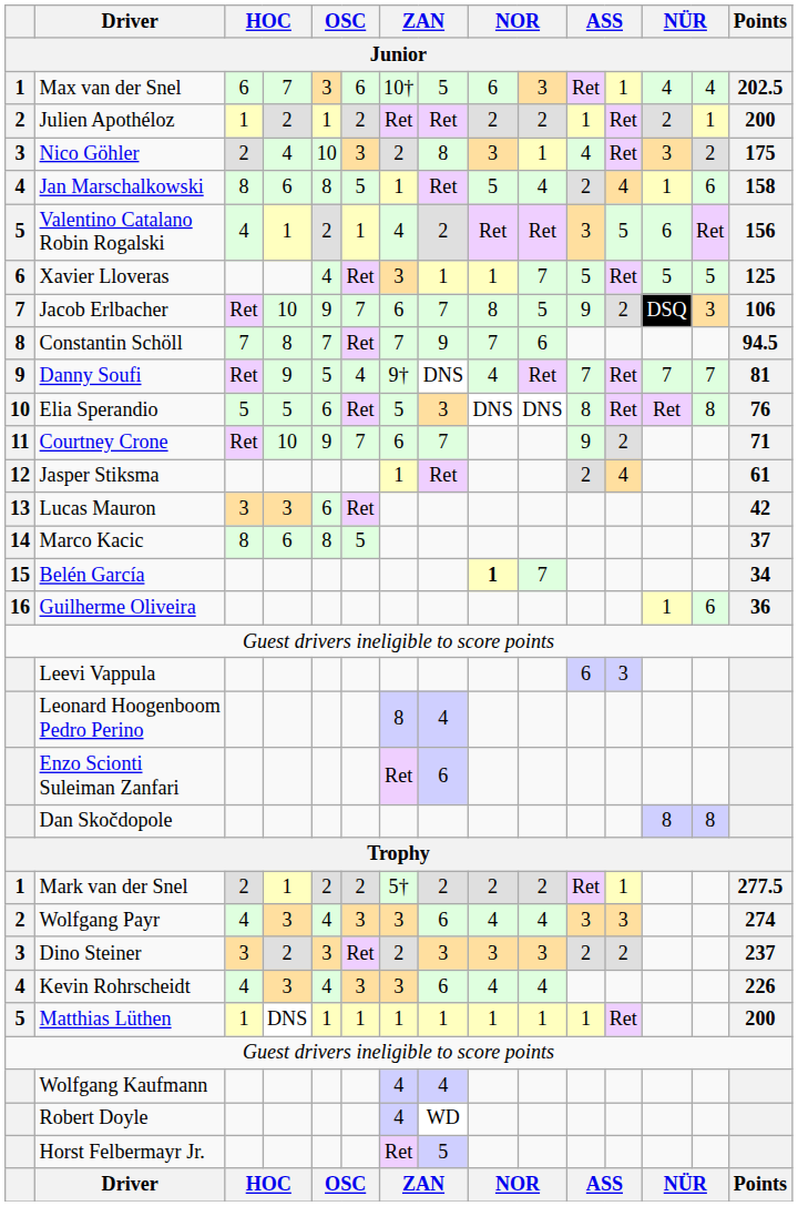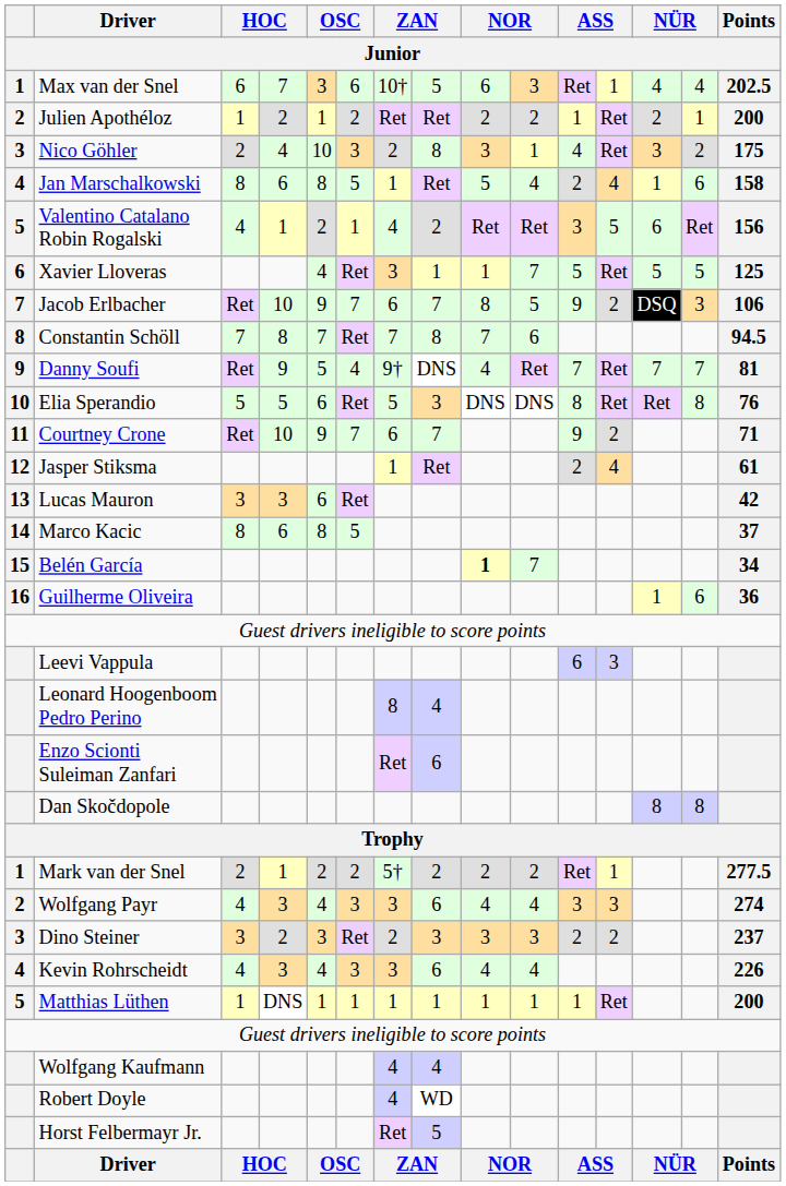 <table class="wikitable" style="font-size:85%; text-align:center;">
 <tr>
 <th></th>
 <th>Driver</th>
 <th colspan=2><a href='#'>HOC</a><br></th>
 <th colspan=2><a href='#'>OSC</a><br></th>
 <th colspan=2><a href='#'>ZAN</a><br></th>
 <th colspan=2><a href='#'>NOR</a><br></th>
 <th colspan=2><a href='#'>ASS</a><br></th>
 <th colspan=2><a href='#'>NÜR</a><br></th>
 <th>Points</th>
 </tr>
 <tr>
 <th colspan=15>Junior</th>
 </tr>
 <tr>
 <th>1</th>
 <td align=left> Max van der Snel</td>
 <td style="background:#DFFFDF;">6</td>
 <td style="background:#DFFFDF;">7</td>
 <td style="background:#FFDF9F;">3</td>
 <td style="background:#DFFFDF;">6</td>
 <td style="background:#DFFFDF;">10†</td>
 <td style="background:#DFFFDF;">5</td>
 <td style="background:#DFFFDF;">6</td>
 <td style="background:#FFDF9F;">3</td>
 <td style="background:#EFCFFF;">Ret</td>
 <td style="background:#FFFFBF;">1</td>
 <td style="background:#DFFFDF;">4</td>
 <td style="background:#DFFFDF;">4</td>
 <th>202.5</th>
 </tr>
 <tr>
 <th>2</th>
 <td align=left> Julien Apothéloz</td>
 <td style="background:#FFFFBF;">1</td>
 <td style="background:#DFDFDF;">2</td>
 <td style="background:#FFFFBF;">1</td>
 <td style="background:#DFDFDF;">2</td>
 <td style="background:#EFCFFF;">Ret</td>
 <td style="background:#EFCFFF;">Ret</td>
 <td style="background:#DFDFDF;">2</td>
 <td style="background:#DFDFDF;">2</td>
 <td style="background:#FFFFBF;">1</td>
 <td style="background:#EFCFFF;">Ret</td>
 <td style="background:#DFDFDF;">2</td>
 <td style="background:#FFFFBF;">1</td>
 <th>200</th>
 </tr>
 <tr>
 <th>3</th>
 <td align=left> <a href='#'>Nico Göhler</a></td>
 <td style="background:#DFDFDF;">2</td>
 <td style="background:#DFFFDF;">4</td>
 <td style="background:#DFFFDF;">10</td>
 <td style="background:#FFDF9F;">3</td>
 <td style="background:#DFDFDF;">2</td>
 <td style="background:#DFFFDF;">8</td>
 <td style="background:#FFDF9F;">3</td>
 <td style="background:#FFFFBF;">1</td>
 <td style="background:#DFFFDF;">4</td>
 <td style="background:#EFCFFF;">Ret</td>
 <td style="background:#FFDF9F;">3</td>
 <td style="background:#DFDFDF;">2</td>
 <th>175</th>
 </tr>
 <tr>
 <th>4</th>
 <td align=left> <a href='#'>Jan Marschalkowski</a></td>
 <td style="background:#DFFFDF;">8</td>
 <td style="background:#DFFFDF;">6</td>
 <td style="background:#DFFFDF;">8</td>
 <td style="background:#DFFFDF;">5</td>
 <td style="background:#FFFFBF;">1</td>
 <td style="background:#EFCFFF;">Ret</td>
 <td style="background:#DFFFDF;">5</td>
 <td style="background:#DFFFDF;">4</td>
 <td style="background:#DFDFDF;">2</td>
 <td style="background:#FFDF9F;">4</td>
 <td style="background:#FFFFBF;">1</td>
 <td style="background:#DFFFDF;">6</td>
 <th>158</th>
 </tr>
 <tr>
 <th>5</th>
 <td align=left> <a href='#'>Valentino Catalano</a><br> Robin Rogalski</td>
 <td style="background:#DFFFDF;">4</td>
 <td style="background:#FFFFBF;">1</td>
 <td style="background:#DFDFDF;">2</td>
 <td style="background:#FFFFBF;">1</td>
 <td style="background:#DFFFDF;">4</td>
 <td style="background:#DFDFDF;">2</td>
 <td style="background:#EFCFFF;">Ret</td>
 <td style="background:#EFCFFF;">Ret</td>
 <td style="background:#FFDF9F;">3</td>
 <td style="background:#DFFFDF;">5</td>
 <td style="background:#DFFFDF;">6</td>
 <td style="background:#EFCFFF;">Ret</td>
 <th>156</th>
 </tr>
 <tr>
 <th>6</th>
 <td align=left> Xavier Lloveras</td>
 <td></td>
 <td></td>
 <td style="background:#DFFFDF;">4</td>
 <td style="background:#EFCFFF;">Ret</td>
 <td style="background:#FFDF9F;">3</td>
 <td style="background:#FFFFBF;">1</td>
 <td style="background:#FFFFBF;">1</td>
 <td style="background:#DFFFDF;">7</td>
 <td style="background:#DFFFDF;">5</td>
 <td style="background:#EFCFFF;">Ret</td>
 <td style="background:#DFFFDF;">5</td>
 <td style="background:#DFFFDF;">5</td>
 <th>125</th>
 </tr>
 <tr>
 <th>7</th>
 <td align=left> Jacob Erlbacher</td>
 <td style="background:#EFCFFF;">Ret</td>
 <td style="background:#DFFFDF;">10</td>
 <td style="background:#DFFFDF;">9</td>
 <td style="background:#DFFFDF;">7</td>
 <td style="background:#DFFFDF;">6</td>
 <td style="background:#DFFFDF;">7</td>
 <td style="background:#DFFFDF;">8</td>
 <td style="background:#DFFFDF;">5</td>
 <td style="background:#DFFFDF;">9</td>
 <td style="background:#DFDFDF;">2</td>
 <td style="background:#000000; color:#ffffff;">DSQ</td>
 <td style="background:#FFDF9F;">3</td>
 <th>106</th>
 </tr>
 <tr>
 <th>8</th>
 <td align=left> Constantin Schöll</td>
 <td style="background:#DFFFDF;">7</td>
 <td style="background:#DFFFDF;">8</td>
 <td style="background:#DFFFDF;">7</td>
 <td style="background:#EFCFFF;">Ret</td>
 <td style="background:#DFFFDF;">7</td>
-<td style="background:#DFFFDF;">9</td>
+<td style="background:#DFFFDF;">8</td>
 <td style="background:#DFFFDF;">7</td>
 <td style="background:#DFFFDF;">6</td>
 <td></td>
 <td></td>
 <td></td>
 <td></td>
 <th>94.5</th>
 </tr>
 <tr>
 <th>9</th>
 <td align=left> <a href='#'>Danny Soufi</a></td>
 <td style="background:#EFCFFF;">Ret</td>
 <td style="background:#DFFFDF;">9</td>
 <td style="background:#DFFFDF;">5</td>
 <td style="background:#DFFFDF;">4</td>
 <td style="background:#DFFFDF;">9†</td>
 <td style="background:#FFFFFF;">DNS</td>
 <td style="background:#DFFFDF;">4</td>
 <td style="background:#EFCFFF;">Ret</td>
 <td style="background:#DFFFDF;">7</td>
 <td style="background:#EFCFFF;">Ret</td>
 <td style="background:#DFFFDF;">7</td>
 <td style="background:#DFFFDF;">7</td>
 <th>81</th>
 </tr>
 <tr>
 <th>10</th>
 <td align=left> Elia Sperandio</td>
 <td style="background:#DFFFDF;">5</td>
 <td style="background:#DFFFDF;">5</td>
 <td style="background:#DFFFDF;">6</td>
 <td style="background:#EFCFFF;">Ret</td>
 <td style="background:#DFFFDF;">5</td>
 <td style="background:#FFDF9F;">3</td>
 <td style="background:#FFFFFF;">DNS</td>
 <td style="background:#FFFFFF;">DNS</td>
 <td style="background:#DFFFDF;">8</td>
 <td style="background:#EFCFFF;">Ret</td>
 <td style="background:#EFCFFF;">Ret</td>
 <td style="background:#DFFFDF;">8</td>
 <th>76</th>
 </tr>
 <tr>
 <th>11</th>
 <td align=left> <a href='#'>Courtney Crone</a></td>
 <td style="background:#EFCFFF;">Ret</td>
 <td style="background:#DFFFDF;">10</td>
 <td style="background:#DFFFDF;">9</td>
 <td style="background:#DFFFDF;">7</td>
 <td style="background:#DFFFDF;">6</td>
 <td style="background:#DFFFDF;">7</td>
 <td></td>
 <td></td>
 <td style="background:#DFFFDF;">9</td>
 <td style="background:#DFDFDF;">2</td>
 <td></td>
 <td></td>
 <th>71</th>
 </tr>
 <tr>
 <th>12</th>
 <td align=left> Jasper Stiksma</td>
 <td></td>
 <td></td>
 <td></td>
 <td></td>
 <td style="background:#FFFFBF;">1</td>
 <td style="background:#EFCFFF;">Ret</td>
 <td></td>
 <td></td>
 <td style="background:#DFDFDF;">2</td>
 <td style="background:#FFDF9F;">4</td>
 <td></td>
 <td></td>
 <th>61</th>
 </tr>
 <tr>
 <th>13</th>
 <td align=left> Lucas Mauron</td>
 <td style="background:#FFDF9F;">3</td>
 <td style="background:#FFDF9F;">3</td>
 <td style="background:#DFFFDF;">6</td>
 <td style="background:#EFCFFF;">Ret</td>
 <td></td>
 <td></td>
 <td></td>
 <td></td>
 <td></td>
 <td></td>
 <td></td>
 <td></td>
 <th>42</th>
 </tr>
 <tr>
 <th>14</th>
 <td align=left> Marco Kacic</td>
 <td style="background:#DFFFDF;">8</td>
 <td style="background:#DFFFDF;">6</td>
 <td style="background:#DFFFDF;">8</td>
 <td style="background:#DFFFDF;">5</td>
 <td></td>
 <td></td>
 <td></td>
 <td></td>
 <td></td>
 <td></td>
 <td></td>
 <td></td>
 <th>37</th>
 </tr>
 <tr>
 <th>15</th>
 <td align=left> <a href='#'>Belén García</a></td>
 <td></td>
 <td></td>
 <td></td>
 <td></td>
 <td></td>
 <td></td>
 <td style="background:#FFFFBF;"><strong>1</strong></td>
 <td style="background:#DFFFDF;">7</td>
 <td></td>
 <td></td>
 <td></td>
 <td></td>
 <th>34</th>
 </tr>
 <tr>
 <th>16</th>
 <td align=left> <a href='#'>Guilherme Oliveira</a></td>
 <td></td>
 <td></td>
 <td></td>
 <td></td>
 <td></td>
 <td></td>
 <td></td>
 <td></td>
 <td></td>
 <td></td>
 <td style="background:#FFFFBF;">1</td>
 <td style="background:#DFFFDF;">6</td>
 <th>36</th>
 </tr>
 <tr>
 <td colspan=15 align=center><em>Guest drivers ineligible to score points</em></td>
 </tr>
 <tr>
 <th></th>
 <td align=left> Leevi Vappula</td>
 <td></td>
 <td></td>
 <td></td>
 <td></td>
 <td></td>
 <td></td>
 <td></td>
 <td></td>
 <td style="background:#CFCFFF;">6</td>
 <td style="background:#CFCFFF;">3</td>
 <td></td>
 <td></td>
 <th></th>
 </tr>
 <tr>
 <th></th>
 <td align=left> Leonard Hoogenboom<br> <a href='#'>Pedro Perino</a></td>
 <td></td>
 <td></td>
 <td></td>
 <td></td>
 <td style="background:#CFCFFF;">8</td>
 <td style="background:#CFCFFF;">4</td>
 <td></td>
 <td></td>
 <td></td>
 <td></td>
 <td></td>
 <td></td>
 <th></th>
 </tr>
 <tr>
 <th></th>
 <td align=left> <a href='#'>Enzo Scionti</a><br> Suleiman Zanfari</td>
 <td></td>
 <td></td>
 <td></td>
 <td></td>
 <td style="background:#EFCFFF;">Ret</td>
 <td style="background:#CFCFFF;">6</td>
 <td></td>
 <td></td>
 <td></td>
 <td></td>
 <td></td>
 <td></td>
 <th></th>
 </tr>
 <tr>
 <th></th>
 <td align=left> Dan Skočdopole</td>
 <td></td>
 <td></td>
 <td></td>
 <td></td>
 <td></td>
 <td></td>
 <td></td>
 <td></td>
 <td></td>
 <td></td>
 <td style="background:#CFCFFF;">8</td>
 <td style="background:#CFCFFF;">8</td>
 <th></th>
 </tr>
 <tr>
 <th colspan=15>Trophy</th>
 </tr>
 <tr>
 <th>1</th>
 <td align=left> Mark van der Snel</td>
 <td style="background:#DFDFDF;">2</td>
 <td style="background:#FFFFBF;">1</td>
 <td style="background:#DFDFDF;">2</td>
 <td style="background:#DFDFDF;">2</td>
 <td style="background:#DFFFDF;">5†</td>
 <td style="background:#DFDFDF;">2</td>
 <td style="background:#DFDFDF;">2</td>
 <td style="background:#DFDFDF;">2</td>
 <td style="background:#EFCFFF;">Ret</td>
 <td style="background:#FFFFBF;">1</td>
 <td></td>
 <td></td>
 <th>277.5</th>
 </tr>
 <tr>
 <th>2</th>
 <td align=left> Wolfgang Payr</td>
 <td style="background:#DFFFDF;">4</td>
 <td style="background:#FFDF9F;">3</td>
 <td style="background:#DFFFDF;">4</td>
 <td style="background:#FFDF9F;">3</td>
 <td style="background:#FFDF9F;">3</td>
 <td style="background:#DFFFDF;">6</td>
 <td style="background:#DFFFDF;">4</td>
 <td style="background:#DFFFDF;">4</td>
 <td style="background:#FFDF9F;">3</td>
 <td style="background:#FFDF9F;">3</td>
 <td></td>
 <td></td>
 <th>274</th>
 </tr>
 <tr>
 <th>3</th>
 <td align=left> Dino Steiner</td>
 <td style="background:#FFDF9F;">3</td>
 <td style="background:#DFDFDF;">2</td>
 <td style="background:#FFDF9F;">3</td>
 <td style="background:#EFCFFF;">Ret</td>
 <td style="background:#DFDFDF;">2</td>
 <td style="background:#FFDF9F;">3</td>
 <td style="background:#FFDF9F;">3</td>
 <td style="background:#FFDF9F;">3</td>
 <td style="background:#DFDFDF;">2</td>
 <td style="background:#DFDFDF;">2</td>
 <td></td>
 <td></td>
 <th>237</th>
 </tr>
 <tr>
 <th>4</th>
 <td align=left> Kevin Rohrscheidt</td>
 <td style="background:#DFFFDF;">4</td>
 <td style="background:#FFDF9F;">3</td>
 <td style="background:#DFFFDF;">4</td>
 <td style="background:#FFDF9F;">3</td>
 <td style="background:#FFDF9F;">3</td>
 <td style="background:#DFFFDF;">6</td>
 <td style="background:#DFFFDF;">4</td>
 <td style="background:#DFFFDF;">4</td>
 <td></td>
 <td></td>
 <td></td>
 <td></td>
 <th>226</th>
 </tr>
 <tr>
 <th>5</th>
 <td align=left> <a href='#'>Matthias Lüthen</a></td>
 <td style="background:#FFFFBF;">1</td>
 <td style="background:#FFFFFF;">DNS</td>
 <td style="background:#FFFFBF;">1</td>
 <td style="background:#FFFFBF;">1</td>
 <td style="background:#FFFFBF;">1</td>
 <td style="background:#FFFFBF;">1</td>
 <td style="background:#FFFFBF;">1</td>
 <td style="background:#FFFFBF;">1</td>
 <td style="background:#FFFFBF;">1</td>
 <td style="background:#EFCFFF;">Ret</td>
 <td></td>
 <td></td>
 <th>200</th>
 </tr>
 <tr>
 <td colspan=15 align=center><em>Guest drivers ineligible to score points</em></td>
 </tr>
 <tr>
 <th></th>
 <td align=left> Wolfgang Kaufmann</td>
 <td></td>
 <td></td>
 <td></td>
 <td></td>
 <td style="background:#CFCFFF;">4</td>
 <td style="background:#CFCFFF;">4</td>
 <td></td>
 <td></td>
 <td></td>
 <td></td>
 <td></td>
 <td></td>
 <th></th>
 </tr>
 <tr>
 <th></th>
 <td align=left> Robert Doyle</td>
 <td></td>
 <td></td>
 <td></td>
 <td></td>
 <td style="background:#CFCFFF;">4</td>
 <td style="background:#FFFFFF;">WD</td>
 <td></td>
 <td></td>
 <td></td>
 <td></td>
 <td></td>
 <td></td>
 <th></th>
 </tr>
 <tr>
 <th></th>
 <td align=left> Horst Felbermayr Jr.</td>
 <td></td>
 <td></td>
 <td></td>
 <td></td>
 <td style="background:#EFCFFF;">Ret</td>
 <td style="background:#CFCFFF;">5</td>
 <td></td>
 <td></td>
 <td></td>
 <td></td>
 <td></td>
 <td></td>
 <th></th>
 </tr>
 <tr>
 <th></th>
 <th>Driver</th>
 <th colspan=2><a href='#'>HOC</a><br></th>
 <th colspan=2><a href='#'>OSC</a><br></th>
 <th colspan=2><a href='#'>ZAN</a><br></th>
 <th colspan=2><a href='#'>NOR</a><br></th>
 <th colspan=2><a href='#'>ASS</a><br></th>
 <th colspan=2><a href='#'>NÜR</a><br></th>
 <th>Points</th>
 </tr>
 <tr>
 </tr>
 </table>
